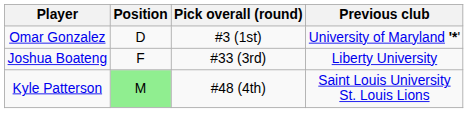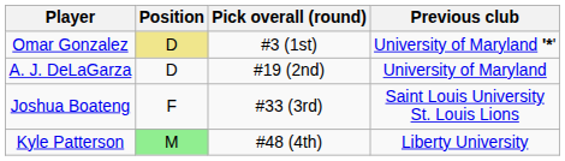 <table class=wikitable>
 <tr>
 <th>Player</th>
 <th>Position</th>
 <th>Pick overall (round)</th>
 <th>Previous club</th>
 </tr>
 <tr align=center>
 <td><a href='#'>Omar Gonzalez</a></td>
-<td>D</td>
+<td style="background: khaki;">D</td>
 <td>#3 (1st)</td>
 <td><a href='#'>University of Maryland</a> <strong>'*</strong>'</td>
+</tr>
+<tr align=center>
+<td><a href='#'>A. J. DeLaGarza</a></td>
+<td>D</td>
+<td>#19 (2nd)</td>
+<td><a href='#'>University of Maryland</a></td>
 </tr>
 <tr align=center>
 <td><a href='#'>Joshua Boateng</a></td>
 <td>F</td>
 <td>#33 (3rd)</td>
-<td><a href='#'>Liberty University</a></td>
+<td><a href='#'>Saint Louis University</a><br><a href='#'>St. Louis Lions</a></td>
 </tr>
 <tr align=center>
 <td><a href='#'>Kyle Patterson</a></td>
 <td style="background: lightgreen;">M</td>
 <td>#48 (4th)</td>
-<td><a href='#'>Saint Louis University</a><br><a href='#'>St. Louis Lions</a></td>
+<td><a href='#'>Liberty University</a></td>
 </tr>
 </table>
